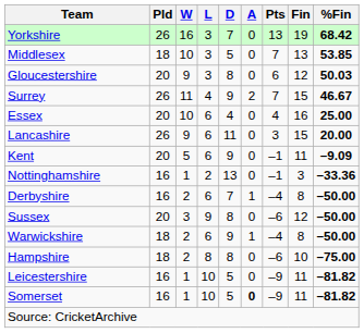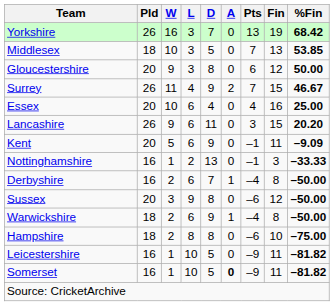 <table class="wikitable" style="text-align:center;">
 <tr>
 <th width=175>Team</th>
 <th width=20 abbr="Played">Pld</th>
 <th width=20 abbr="Won"><a href='#'>W</a></th>
 <th width=20 abbr="Lost"><a href='#'>L</a></th>
 <th width=20 abbr="Drawn"><a href='#'>D</a></th>
 <th width=20 abbr="Abandoned"><a href='#'>A</a></th>
 <th width=20 abbr="Points">Pts</th>
 <th width=20 abbr="Finished matches">Fin</th>
 <th width=50 abbr="Percentage of finished matches">%Fin</th>
 </tr>
 <tr style="background:#ccffcc;">
 <td style="text-align:left;"><a href='#'>Yorkshire</a></td>
 <td>26</td>
 <td>16</td>
 <td>3</td>
 <td>7</td>
 <td>0</td>
 <td>13</td>
 <td>19</td>
 <td><strong>68.42</strong></td>
 </tr>
 <tr>
 <td style="text-align:left;"><a href='#'>Middlesex</a></td>
 <td>18</td>
 <td>10</td>
 <td>3</td>
 <td>5</td>
 <td>0</td>
 <td>7</td>
 <td>13</td>
 <td><strong>53.85</strong></td>
 </tr>
 <tr>
 <td style="text-align:left;"><a href='#'>Gloucestershire</a></td>
 <td>20</td>
 <td>9</td>
 <td>3</td>
 <td>8</td>
 <td>0</td>
 <td>6</td>
 <td>12</td>
-<td><strong>50.03</strong></td>
+<td><strong>50.00</strong></td>
 </tr>
 <tr>
 <td style="text-align:left;"><a href='#'>Surrey</a></td>
 <td>26</td>
 <td>11</td>
 <td>4</td>
 <td>9</td>
 <td>2</td>
 <td>7</td>
 <td>15</td>
 <td><strong>46.67</strong></td>
 </tr>
 <tr>
 <td style="text-align:left;"><a href='#'>Essex</a></td>
 <td>20</td>
 <td>10</td>
 <td>6</td>
 <td>4</td>
 <td>0</td>
 <td>4</td>
 <td>16</td>
 <td><strong>25.00</strong></td>
 </tr>
 <tr>
 <td style="text-align:left;"><a href='#'>Lancashire</a></td>
 <td>26</td>
 <td>9</td>
 <td>6</td>
 <td>11</td>
 <td>0</td>
 <td>3</td>
 <td>15</td>
-<td><strong>20.00</strong></td>
+<td><strong>20.20</strong></td>
 </tr>
 <tr>
 <td style="text-align:left;"><a href='#'>Kent</a></td>
 <td>20</td>
 <td>5</td>
 <td>6</td>
 <td>9</td>
 <td>0</td>
 <td>–1</td>
 <td>11</td>
 <td><strong>–9.09</strong></td>
 </tr>
 <tr>
 <td style="text-align:left;"><a href='#'>Nottinghamshire</a></td>
 <td>16</td>
 <td>1</td>
 <td>2</td>
 <td>13</td>
 <td>0</td>
 <td>–1</td>
 <td>3</td>
-<td><strong>–33.36</strong></td>
+<td><strong>–33.33</strong></td>
 </tr>
 <tr>
 <td style="text-align:left;"><a href='#'>Derbyshire</a></td>
 <td>16</td>
 <td>2</td>
 <td>6</td>
 <td>7</td>
 <td>1</td>
 <td>–4</td>
 <td>8</td>
 <td><strong>–50.00</strong></td>
 </tr>
 <tr>
 <td style="text-align:left;"><a href='#'>Sussex</a></td>
 <td>20</td>
 <td>3</td>
 <td>9</td>
 <td>8</td>
 <td>0</td>
 <td>–6</td>
 <td>12</td>
 <td><strong>–50.00</strong></td>
 </tr>
 <tr>
 <td style="text-align:left;"><a href='#'>Warwickshire</a></td>
 <td>18</td>
 <td>2</td>
 <td>6</td>
 <td>9</td>
 <td>1</td>
 <td>–4</td>
 <td>8</td>
 <td><strong>–50.00</strong></td>
 </tr>
 <tr>
 <td style="text-align:left;"><a href='#'>Hampshire</a></td>
 <td>18</td>
 <td>2</td>
 <td>8</td>
 <td>8</td>
 <td>0</td>
 <td>–6</td>
 <td>10</td>
 <td><strong>–75.00</strong></td>
 </tr>
 <tr>
 <td style="text-align:left;"><a href='#'>Leicestershire</a></td>
 <td>16</td>
 <td>1</td>
 <td>10</td>
 <td>5</td>
 <td>0</td>
 <td>–9</td>
 <td>11</td>
 <td><strong>–81.82</strong></td>
 </tr>
 <tr>
 <td style="text-align:left;"><a href='#'>Somerset</a></td>
 <td>16</td>
 <td>1</td>
 <td>10</td>
 <td>5</td>
 <td><strong>0</strong></td>
 <td>–9</td>
 <td>11</td>
 <td><strong>–81.82</strong></td>
 </tr>
 <tr>
 <td colspan=10 align="left">Source: CricketArchive</td>
 </tr>
 </table>
